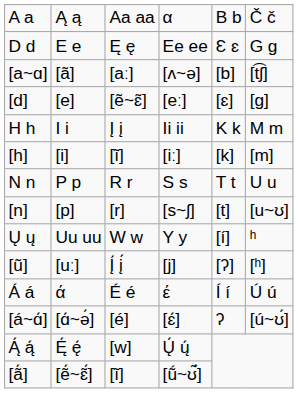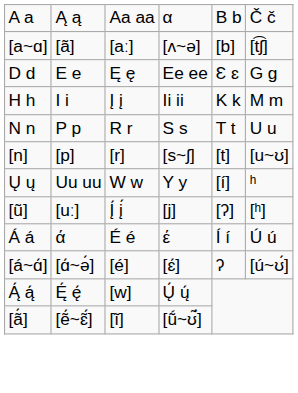 <table class="wikitable">
 <tr>
 <td>A a</td>
 <td>Ą ą</td>
 <td>Aa aa</td>
 <td>α</td>
 <td>B b</td>
 <td>Č č</td>
 </tr>
 <tr>
+<td>[a~ɑ]</td>
+<td>[ã]</td>
+<td>[aː]</td>
+<td>[ʌ~ə]</td>
+<td>[b]</td>
+<td>[t͡ʃ]</td>
+</tr>
+<tr>
 <td>D d</td>
 <td>E e</td>
 <td>Ę ę</td>
 <td>Ee ee</td>
 <td>Ɛ ɛ</td>
 <td>G g</td>
 </tr>
 <tr>
-<td>[a~ɑ]</td>
-<td>[ã]</td>
-<td>[aː]</td>
-<td>[ʌ~ə]</td>
-<td>[b]</td>
-<td>[t͡ʃ]</td>
-</tr>
-<tr>
-<td>[d]</td>
-<td>[e]</td>
-<td>[ẽ~ɛ̃]</td>
-<td>[eː]</td>
-<td>[ɛ]</td>
-<td>[g]</td>
-</tr>
-<tr>
 <td>H h</td>
 <td>I i</td>
 <td>Į į</td>
 <td>Ii ii</td>
 <td>K k</td>
 <td>M m</td>
-</tr>
-<tr>
-<td>[h]</td>
-<td>[i]</td>
-<td>[ĩ]</td>
-<td>[iː]</td>
-<td>[k]</td>
-<td>[m]</td>
 </tr>
 <tr>
 <td>N n</td>
 <td>P p</td>
 <td>R r</td>
 <td>S s</td>
 <td>T t</td>
 <td>U u</td>
 </tr>
 <tr>
 <td>[n]</td>
 <td>[p]</td>
 <td>[r]</td>
 <td>[s~ʃ]</td>
 <td>[t]</td>
 <td>[u~ʊ]</td>
 </tr>
 <tr>
 <td>Ų ų</td>
 <td>Uu uu</td>
 <td>W w</td>
 <td>Y y</td>
 <td>[í]</td>
 <td>ʰ</td>
 </tr>
 <tr>
 <td>[ũ]</td>
 <td>[uː]</td>
 <td>Į́ į́</td>
 <td>[j]</td>
 <td>[ʔ]</td>
 <td>[ʰ]</td>
 </tr>
 <tr>
 <td>Á á</td>
 <td>ά</td>
 <td>É é</td>
 <td>έ</td>
 <td>Í í</td>
 <td>Ú ú</td>
 </tr>
 <tr>
 <td>[á~ɑ́]</td>
 <td>[ɑ́~ə́]</td>
 <td>[é]</td>
 <td>[ɛ́]</td>
 <td>ʔ</td>
 <td>[ú~ʊ́]</td>
 </tr>
 <tr>
 <td>Ą́ ą́</td>
 <td>Ę́ ę́</td>
 <td>[w]</td>
 <td>Ų́ ų́</td>
 </tr>
 <tr>
 <td>[ã́]</td>
 <td>[ẽ́~ɛ̃́]</td>
 <td>[ĩ]</td>
 <td>[ṹ~ʊ̃́]</td>
 </tr>
 </table>
